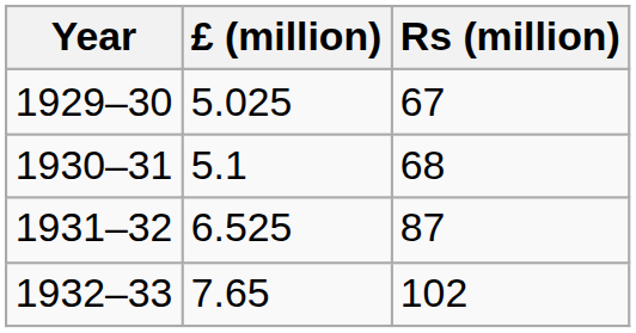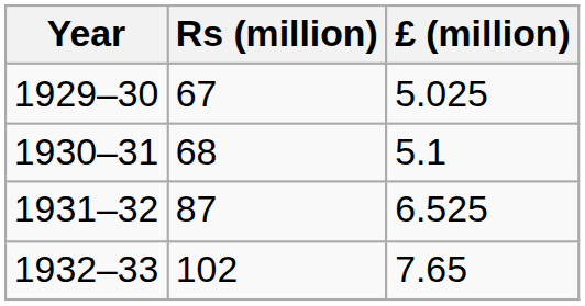 <table class="wikitable">
 <tr>
 <th>Year</th>
+<th>Rs (million)</th>
 <th>£ (million)</th>
-<th>Rs (million)</th>
 </tr>
 <tr>
 <td>1929–30</td>
+<td>67</td>
 <td>5.025</td>
-<td>67</td>
 </tr>
 <tr>
 <td>1930–31</td>
+<td>68</td>
 <td>5.1</td>
-<td>68</td>
 </tr>
 <tr>
 <td>1931–32</td>
+<td>87</td>
 <td>6.525</td>
-<td>87</td>
 </tr>
 <tr>
 <td>1932–33</td>
+<td>102</td>
 <td>7.65</td>
-<td>102</td>
 </tr>
 </table>
